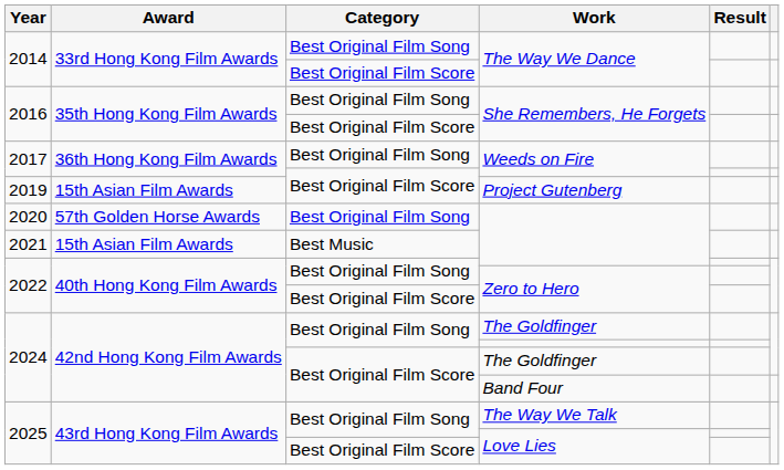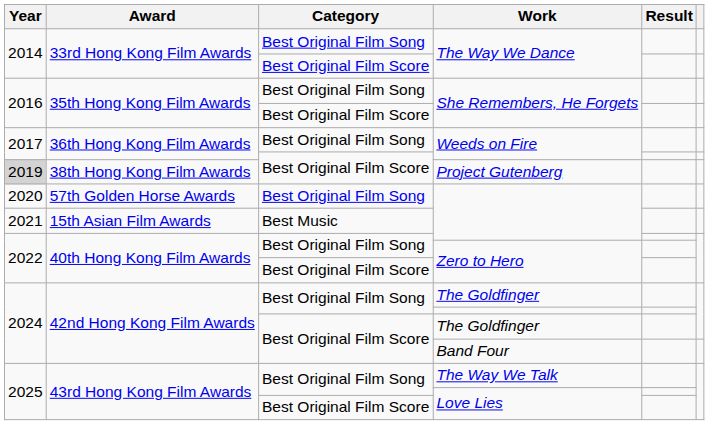 <table class="wikitable plainrowheaders">
 <tr>
 <th>Year</th>
 <th>Award</th>
 <th>Category</th>
 <th>Work</th>
 <th>Result</th>
 <th></th>
 </tr>
 <tr>
 <td rowspan="2">2014</td>
 <td rowspan="2"><a href='#'>33rd Hong Kong Film Awards</a></td>
 <td><a href='#'>Best Original Film Song</a></td>
 <td rowspan="2"><em><a href='#'>The Way We Dance</a></em></td>
 <td></td>
 <td></td>
 </tr>
 <tr>
 <td><a href='#'>Best Original Film Score</a></td>
 <td></td>
 <td></td>
 </tr>
 <tr>
 <td rowspan="2">2016</td>
 <td rowspan="2"><a href='#'>35th Hong Kong Film Awards</a></td>
 <td>Best Original Film Song</td>
 <td rowspan="2"><em><a href='#'>She Remembers, He Forgets</a></em></td>
 <td></td>
 <td></td>
 </tr>
 <tr>
 <td>Best Original Film Score</td>
 <td></td>
 <td></td>
 </tr>
 <tr>
 <td rowspan="2">2017</td>
 <td rowspan="2"><a href='#'>36th Hong Kong Film Awards</a></td>
 <td>Best Original Film Song</td>
 <td rowspan="2"><em><a href='#'>Weeds on Fire</a></em></td>
 <td></td>
 <td></td>
 </tr>
 <tr>
 <td rowspan="2">Best Original Film Score</td>
 <td></td>
 <td></td>
 </tr>
 <tr>
-<td>2019</td>
-<td><a href='#'>15th Asian Film Awards</a></td>
+<td style="background: lightgrey;">2019</td>
+<td><a href='#'>38th Hong Kong Film Awards</a></td>
 <td><em><a href='#'>Project Gutenberg</a></em></td>
 <td></td>
 <td></td>
 </tr>
 <tr>
 <td>2020</td>
 <td><a href='#'>57th Golden Horse Awards</a></td>
 <td><a href='#'>Best Original Film Song</a></td>
 <td rowspan="3"><em></em></td>
 <td></td>
 <td></td>
 </tr>
 <tr>
 <td>2021</td>
 <td><a href='#'>15th Asian Film Awards</a></td>
 <td>Best Music</td>
 <td></td>
 <td></td>
 </tr>
 <tr>
 <td rowspan="3">2022</td>
 <td rowspan="3"><a href='#'>40th Hong Kong Film Awards</a></td>
 <td rowspan="2">Best Original Film Song</td>
 <td></td>
 <td rowspan="3"></td>
 </tr>
 <tr>
 <td rowspan="2"><em><a href='#'>Zero to Hero</a></em></td>
 <td></td>
 </tr>
 <tr>
 <td>Best Original Film Score</td>
 <td></td>
 </tr>
 <tr>
 <td rowspan="4">2024</td>
 <td rowspan="4"><a href='#'>42nd Hong Kong Film Awards</a></td>
 <td rowspan="2">Best Original Film Song</td>
 <td><em><a href='#'>The Goldfinger</a></em></td>
 <td></td>
 <td rowspan="3"></td>
 </tr>
 <tr>
 <td><em></em></td>
 <td></td>
 </tr>
 <tr>
 <td rowspan="2">Best Original Film Score</td>
 <td><em>The Goldfinger</em></td>
 <td></td>
 </tr>
 <tr>
 <td><em>Band Four</em></td>
 <td></td>
 <td></td>
 </tr>
 <tr>
 <td rowspan="3">2025</td>
 <td rowspan="3"><a href='#'>43rd Hong Kong Film Awards</a></td>
 <td rowspan="2">Best Original Film Song</td>
 <td><em><a href='#'>The Way We Talk</a></em></td>
 <td></td>
 <td rowspan="3"></td>
 </tr>
 <tr>
 <td rowspan="2"><em><a href='#'>Love Lies</a></em></td>
 <td></td>
 </tr>
 <tr>
 <td>Best Original Film Score</td>
 <td></td>
 </tr>
 </table>
